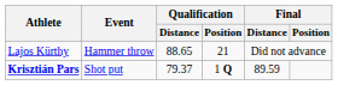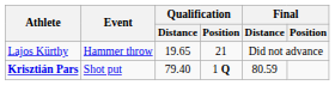 <table class=wikitable style="font-size:90%;">
 <tr>
 <th rowspan=2>Athlete</th>
 <th rowspan=2>Event</th>
 <th colspan=2>Qualification</th>
 <th colspan=2>Final</th>
 </tr>
 <tr style="font-size:95%">
 <th>Distance</th>
 <th>Position</th>
 <th>Distance</th>
 <th>Position</th>
 </tr>
 <tr align=center>
 <td align=left><a href='#'>Lajos Kürthy</a></td>
 <td align=left><a href='#'>Hammer throw</a></td>
-<td>88.65</td>
+<td>19.65</td>
 <td>21</td>
 <td colspan=2>Did not advance</td>
 </tr>
 <tr align=center>
 <td align=left><strong><a href='#'>Krisztián Pars</a></strong></td>
 <td align=left><a href='#'>Shot put</a></td>
-<td>79.37</td>
+<td>79.40</td>
 <td>1 <strong>Q</strong></td>
-<td>89.59</td>
+<td>80.59</td>
 <td></td>
 </tr>
 </table>
